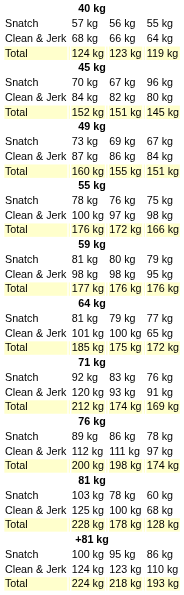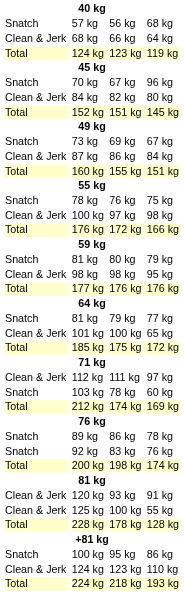 <table>
 <tr>
 <th colspan=7>40 kg</th>
 </tr>
 <tr>
 <td>Snatch</td>
 <td></td>
 <td>57 kg</td>
 <td></td>
 <td>56 kg</td>
 <td></td>
-<td>55 kg</td>
+<td>68 kg</td>
 </tr>
 <tr>
 <td>Clean & Jerk</td>
 <td></td>
 <td>68 kg</td>
 <td></td>
 <td>66 kg</td>
 <td></td>
 <td>64 kg</td>
 </tr>
 <tr bgcolor=ffffcc>
 <td>Total</td>
 <td></td>
 <td>124 kg</td>
 <td></td>
 <td>123 kg</td>
 <td></td>
 <td>119 kg</td>
 </tr>
 <tr>
 <th colspan=7>45 kg</th>
 </tr>
 <tr>
 <td>Snatch</td>
 <td></td>
 <td>70 kg</td>
 <td></td>
 <td>67 kg</td>
 <td></td>
 <td>96 kg</td>
 </tr>
 <tr>
 <td>Clean & Jerk</td>
 <td></td>
 <td>84 kg</td>
 <td></td>
 <td>82 kg</td>
 <td></td>
 <td>80 kg</td>
 </tr>
 <tr bgcolor=ffffcc>
 <td>Total</td>
 <td></td>
 <td>152 kg</td>
 <td></td>
 <td>151 kg</td>
 <td></td>
 <td>145 kg</td>
 </tr>
 <tr>
 <th colspan=7>49 kg</th>
 </tr>
 <tr>
 <td>Snatch</td>
 <td></td>
 <td>73 kg</td>
 <td></td>
 <td>69 kg</td>
 <td></td>
 <td>67 kg</td>
 </tr>
 <tr>
 <td>Clean & Jerk</td>
 <td></td>
 <td>87 kg</td>
 <td></td>
 <td>86 kg</td>
 <td></td>
 <td>84 kg</td>
 </tr>
 <tr bgcolor=ffffcc>
 <td>Total</td>
 <td></td>
 <td>160 kg</td>
 <td></td>
 <td>155 kg</td>
 <td></td>
 <td>151 kg</td>
 </tr>
 <tr>
 <th colspan=7>55 kg</th>
 </tr>
 <tr>
 <td>Snatch</td>
 <td></td>
 <td>78 kg</td>
 <td></td>
 <td>76 kg</td>
 <td></td>
 <td>75 kg</td>
 </tr>
 <tr>
 <td>Clean & Jerk</td>
 <td></td>
 <td>100 kg</td>
 <td></td>
 <td>97 kg</td>
 <td></td>
 <td>98 kg</td>
 </tr>
 <tr bgcolor=ffffcc>
 <td>Total</td>
 <td></td>
 <td>176 kg</td>
 <td></td>
 <td>172 kg</td>
 <td></td>
 <td>166 kg</td>
 </tr>
 <tr>
 <th colspan=7>59 kg</th>
 </tr>
 <tr>
 <td>Snatch</td>
 <td></td>
 <td>81 kg</td>
 <td></td>
 <td>80 kg</td>
 <td></td>
 <td>79 kg</td>
 </tr>
 <tr>
 <td>Clean & Jerk</td>
 <td></td>
 <td>98 kg</td>
 <td></td>
 <td>98 kg</td>
 <td></td>
 <td>95 kg</td>
 </tr>
 <tr bgcolor=ffffcc>
 <td>Total</td>
 <td></td>
 <td>177 kg</td>
 <td></td>
 <td>176 kg</td>
 <td></td>
 <td>176 kg</td>
 </tr>
 <tr>
 <th colspan=7>64 kg</th>
 </tr>
 <tr>
 <td>Snatch</td>
 <td></td>
 <td>81 kg</td>
 <td></td>
 <td>79 kg</td>
 <td></td>
 <td>77 kg</td>
 </tr>
 <tr>
 <td>Clean & Jerk</td>
 <td></td>
 <td>101 kg</td>
 <td></td>
 <td>100 kg</td>
 <td></td>
 <td>65 kg</td>
 </tr>
 <tr bgcolor=ffffcc>
 <td>Total</td>
 <td></td>
 <td>185 kg</td>
 <td></td>
 <td>175 kg</td>
 <td></td>
 <td>172 kg</td>
 </tr>
 <tr>
 <th colspan=7>71 kg</th>
 </tr>
 <tr>
+<td>Clean & Jerk</td>
+<td></td>
+<td>112 kg</td>
+<td></td>
+<td>111 kg</td>
+<td></td>
+<td>97 kg</td>
+</tr>
+<tr>
 <td>Snatch</td>
 <td></td>
-<td>92 kg</td>
+<td>103 kg</td>
 <td></td>
-<td>83 kg</td>
+<td>78 kg</td>
 <td></td>
-<td>76 kg</td>
-</tr>
-<tr>
-<td>Clean & Jerk</td>
-<td></td>
-<td>120 kg</td>
-<td></td>
-<td>93 kg</td>
-<td></td>
-<td>91 kg</td>
+<td>60 kg</td>
 </tr>
 <tr bgcolor=ffffcc>
 <td>Total</td>
 <td></td>
 <td>212 kg</td>
 <td></td>
 <td>174 kg</td>
 <td></td>
 <td>169 kg</td>
 </tr>
 <tr>
 <th colspan=7>76 kg</th>
 </tr>
 <tr>
 <td>Snatch</td>
 <td></td>
 <td>89 kg</td>
 <td></td>
 <td>86 kg</td>
 <td></td>
 <td>78 kg</td>
 </tr>
 <tr>
-<td>Clean & Jerk</td>
+<td>Snatch</td>
 <td></td>
-<td>112 kg</td>
+<td>92 kg</td>
 <td></td>
-<td>111 kg</td>
+<td>83 kg</td>
 <td></td>
-<td>97 kg</td>
+<td>76 kg</td>
 </tr>
 <tr bgcolor=ffffcc>
 <td>Total</td>
 <td></td>
 <td>200 kg</td>
 <td></td>
 <td>198 kg</td>
 <td></td>
 <td>174 kg</td>
 </tr>
 <tr>
 <th colspan=7>81 kg</th>
 </tr>
 <tr>
-<td>Snatch</td>
+<td>Clean & Jerk</td>
 <td></td>
-<td>103 kg</td>
+<td>120 kg</td>
 <td></td>
-<td>78 kg</td>
+<td>93 kg</td>
 <td></td>
-<td>60 kg</td>
+<td>91 kg</td>
 </tr>
 <tr>
 <td>Clean & Jerk</td>
 <td></td>
 <td>125 kg</td>
 <td></td>
 <td>100 kg</td>
 <td></td>
-<td>68 kg</td>
+<td>55 kg</td>
 </tr>
 <tr bgcolor=ffffcc>
 <td>Total</td>
 <td></td>
 <td>228 kg</td>
 <td></td>
 <td>178 kg</td>
 <td></td>
 <td>128 kg</td>
 </tr>
 <tr>
 <th colspan=7>+81 kg</th>
 </tr>
 <tr>
 <td>Snatch</td>
 <td></td>
 <td>100 kg</td>
 <td></td>
 <td>95 kg</td>
 <td></td>
 <td>86 kg</td>
 </tr>
 <tr>
 <td>Clean & Jerk</td>
 <td></td>
 <td>124 kg</td>
 <td></td>
 <td>123 kg</td>
 <td></td>
 <td>110 kg</td>
 </tr>
 <tr bgcolor=ffffcc>
 <td>Total</td>
 <td></td>
 <td>224 kg</td>
 <td></td>
 <td>218 kg</td>
 <td></td>
 <td>193 kg</td>
 </tr>
 </table>
